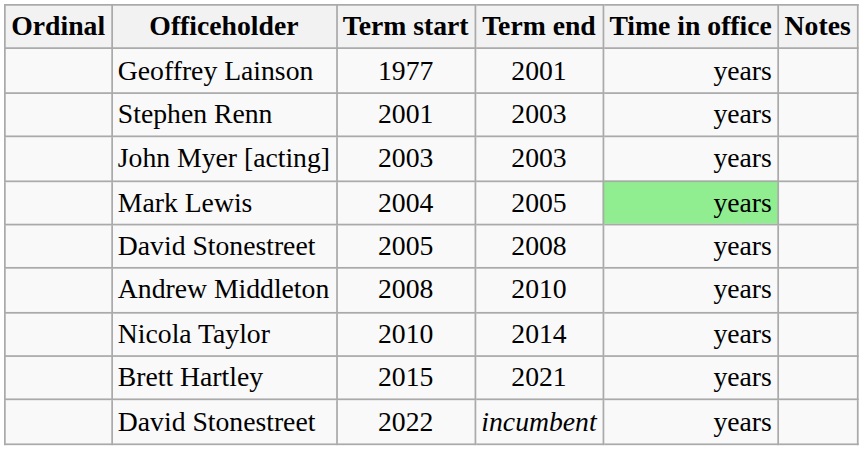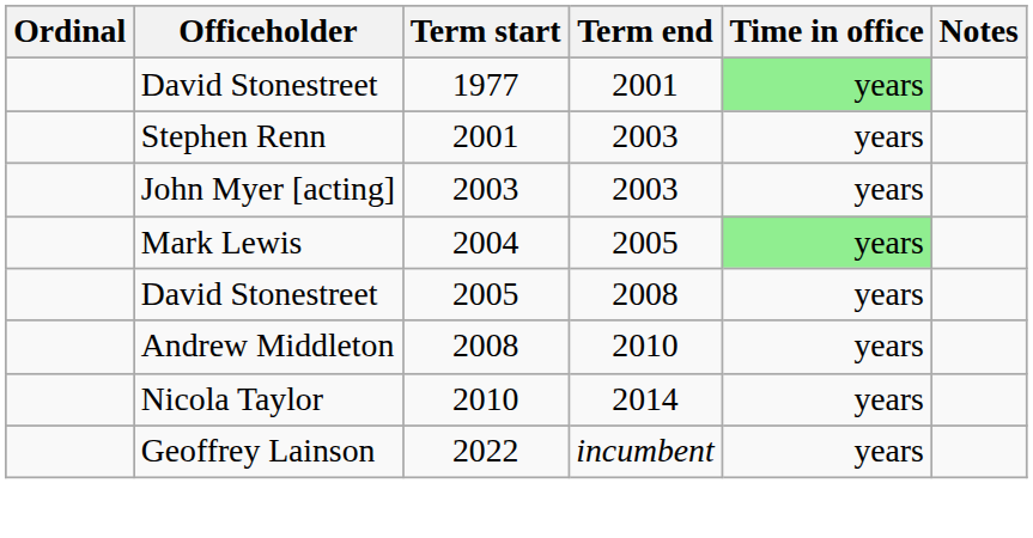 <table class="wikitable sortable">
 <tr>
 <th>Ordinal</th>
 <th>Officeholder</th>
 <th>Term start</th>
 <th>Term end</th>
 <th>Time in office</th>
 <th>Notes</th>
 </tr>
 <tr>
 <td align=center></td>
-<td>Geoffrey Lainson</td>
+<td>David Stonestreet</td>
 <td align=center>1977</td>
 <td align=center>2001</td>
-<td align=right> years</td>
+<td align=right style="background: lightgreen;"> years</td>
 <td></td>
 </tr>
 <tr>
 <td align=center></td>
 <td>Stephen Renn</td>
 <td align=center>2001</td>
 <td align=center>2003</td>
 <td align=right> years</td>
 <td></td>
 </tr>
 <tr>
 <td align=center></td>
 <td>John Myer [acting]</td>
 <td align=center>2003</td>
 <td align=center>2003</td>
 <td align=right> years</td>
 <td></td>
 </tr>
 <tr>
 <td align=center></td>
 <td>Mark Lewis</td>
 <td align=center>2004</td>
 <td align=center>2005</td>
 <td align=right style="background: lightgreen;"> years</td>
 <td></td>
 </tr>
 <tr>
 <td align=center></td>
 <td>David Stonestreet</td>
 <td align=center>2005</td>
 <td align=center>2008</td>
 <td align=right> years</td>
 <td></td>
 </tr>
 <tr>
 <td align=center></td>
 <td>Andrew Middleton</td>
 <td align=center>2008</td>
 <td align=center>2010</td>
 <td align=right> years</td>
 <td></td>
 </tr>
 <tr>
 <td align=center></td>
 <td>Nicola Taylor</td>
 <td align=center>2010</td>
 <td align=center>2014</td>
 <td align=right> years</td>
 <td></td>
 </tr>
 <tr>
 <td align=center></td>
-<td>Brett Hartley</td>
-<td align=center>2015</td>
-<td align=center>2021</td>
-<td align=right> years</td>
-<td></td>
-</tr>
-<tr>
-<td align=center></td>
-<td>David Stonestreet</td>
+<td>Geoffrey Lainson</td>
 <td align=center>2022</td>
 <td align=center><em>incumbent</em></td>
 <td align=right> years</td>
 <td></td>
 </tr>
 </table>
